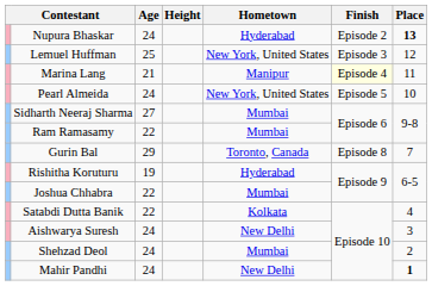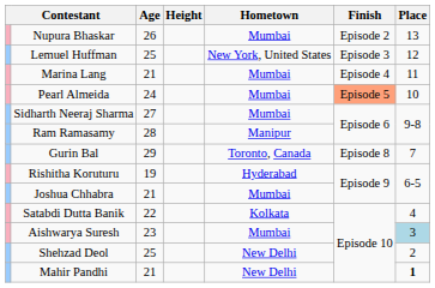 <table class="wikitable sortable" style="text-align:center;">
 <tr>
 <th colspan="2">Contestant</th>
 <th>Age</th>
 <th>Height</th>
 <th>Hometown</th>
 <th>Finish</th>
 <th>Place</th>
 </tr>
 <tr>
 <td style="background:#faafbe;"></td>
 <td>Nupura Bhaskar</td>
-<td>24</td>
+<td>26</td>
 <td></td>
-<td><a href='#'>Hyderabad</a></td>
+<td><a href='#'>Mumbai</a></td>
 <td>Episode 2</td>
-<td><strong>13</strong></td>
+<td>13</td>
 </tr>
 <tr>
 <td style="background:#9cf;"></td>
 <td>Lemuel Huffman</td>
 <td>25</td>
 <td></td>
 <td><a href='#'>New York</a>, United States</td>
 <td>Episode 3</td>
 <td>12</td>
 </tr>
 <tr>
 <td style="background:#faafbe;"></td>
 <td>Marina Lang</td>
 <td>21</td>
 <td></td>
-<td><a href='#'>Manipur</a></td>
-<td style="background: lightyellow;">Episode 4</td>
+<td><a href='#'>Mumbai</a></td>
+<td>Episode 4</td>
 <td>11</td>
 </tr>
 <tr>
 <td style="background:#faafbe;"></td>
 <td>Pearl Almeida</td>
 <td>24</td>
 <td></td>
-<td><a href='#'>New York</a>, United States</td>
-<td>Episode 5</td>
+<td><a href='#'>Mumbai</a></td>
+<td style="background: lightsalmon;">Episode 5</td>
 <td>10</td>
 </tr>
 <tr>
 <td style="background:#9cf;"></td>
 <td>Sidharth Neeraj Sharma</td>
 <td>27</td>
 <td></td>
 <td><a href='#'>Mumbai</a></td>
 <td rowspan="2">Episode 6</td>
 <td rowspan="2">9-8</td>
 </tr>
 <tr>
 <td style="background:#9cf;"></td>
 <td>Ram Ramasamy</td>
-<td>22</td>
+<td>28</td>
 <td></td>
-<td><a href='#'>Mumbai</a></td>
+<td><a href='#'>Manipur</a></td>
 </tr>
 <tr>
 <td style="background:#9cf;"></td>
 <td>Gurin Bal</td>
 <td>29</td>
 <td></td>
 <td><a href='#'>Toronto</a>, <a href='#'>Canada</a></td>
 <td>Episode 8</td>
 <td>7</td>
 </tr>
 <tr>
 <td style="background:#faafbe"></td>
 <td>Rishitha Koruturu</td>
 <td>19</td>
 <td></td>
 <td><a href='#'>Hyderabad</a></td>
 <td rowspan="2">Episode 9</td>
 <td rowspan="2">6-5</td>
 </tr>
 <tr>
 <td style="background:#9cf;"></td>
 <td>Joshua Chhabra</td>
-<td>22</td>
+<td>21</td>
 <td></td>
 <td><a href='#'>Mumbai</a></td>
 </tr>
 <tr>
 <td style="background:#faafbe;"></td>
 <td>Satabdi Dutta Banik</td>
 <td>22</td>
 <td></td>
 <td><a href='#'>Kolkata</a></td>
 <td rowspan="4">Episode 10</td>
 <td>4</td>
 </tr>
 <tr>
 <td style="background:#faafbe;"></td>
 <td>Aishwarya Suresh</td>
-<td>24</td>
+<td>23</td>
 <td></td>
-<td><a href='#'>New Delhi</a></td>
-<td>3</td>
+<td><a href='#'>Mumbai</a></td>
+<td style="background: lightblue;">3</td>
 </tr>
 <tr>
 <td style="background:#9cf;"></td>
 <td>Shehzad Deol</td>
-<td>24</td>
+<td>25</td>
 <td></td>
-<td><a href='#'>Mumbai</a></td>
+<td><a href='#'>New Delhi</a></td>
 <td>2</td>
 </tr>
 <tr>
 <td style="background:#9cf;"></td>
 <td>Mahir Pandhi</td>
-<td>24</td>
+<td>21</td>
 <td></td>
 <td><a href='#'>New Delhi</a></td>
 <td><strong>1</strong></td>
 </tr>
 </table>
